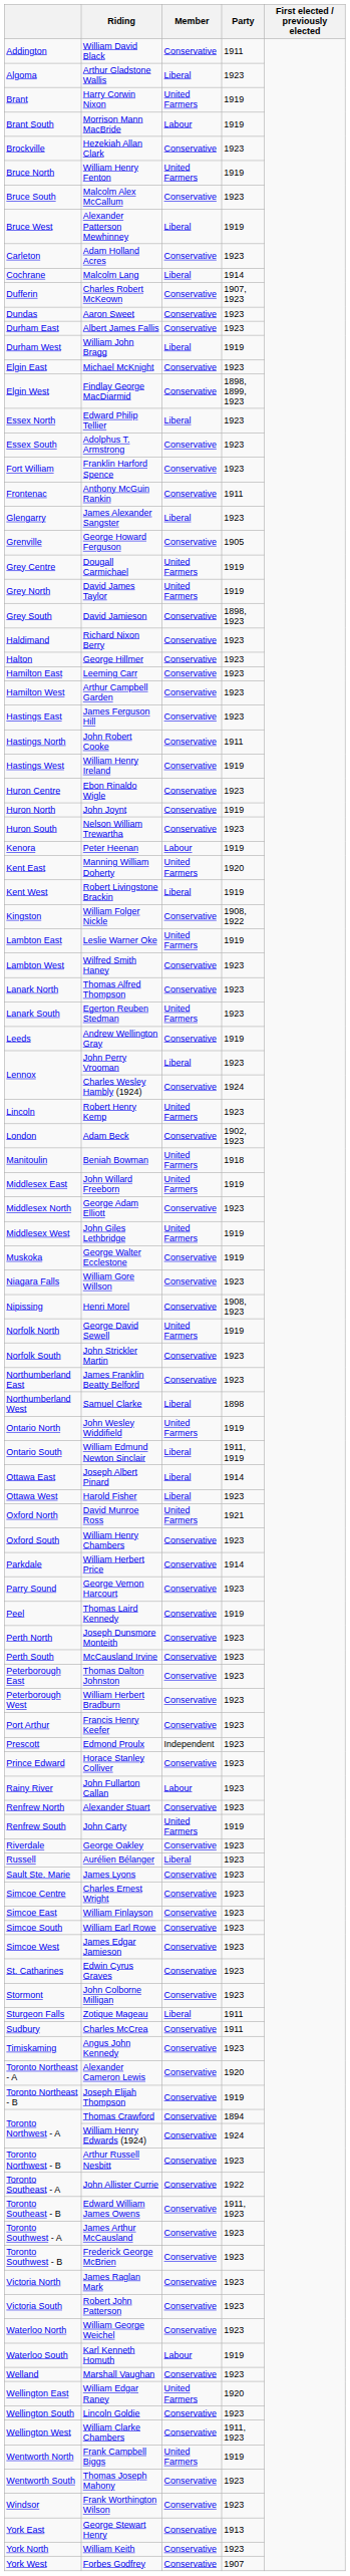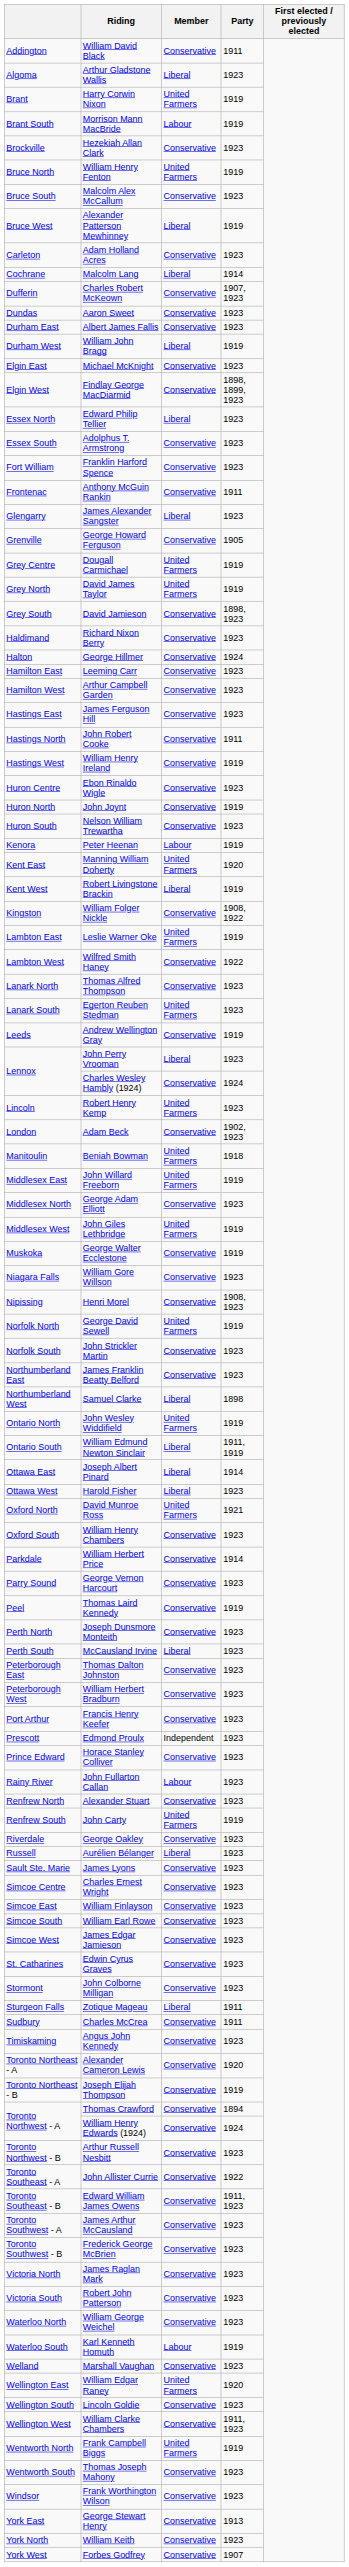 <table class="wikitable sortable">
 <tr>
 <th></th>
 <th>Riding</th>
 <th>Member</th>
 <th>Party</th>
 <th>First elected / previously elected</th>
 </tr>
 <tr>
 <td><a href='#'>Addington</a></td>
 <td><a href='#'>William David Black</a></td>
 <td><a href='#'>Conservative</a></td>
 <td>1911</td>
 </tr>
 <tr>
 <td><a href='#'>Algoma</a></td>
 <td><a href='#'>Arthur Gladstone Wallis</a></td>
 <td><a href='#'>Liberal</a></td>
 <td>1923</td>
 </tr>
 <tr>
 <td><a href='#'>Brant</a></td>
 <td><a href='#'>Harry Corwin Nixon</a></td>
 <td><a href='#'>United Farmers</a></td>
 <td>1919</td>
 </tr>
 <tr>
 <td><a href='#'>Brant South</a></td>
 <td><a href='#'>Morrison Mann MacBride</a></td>
 <td><a href='#'>Labour</a></td>
 <td>1919</td>
 </tr>
 <tr>
 <td><a href='#'>Brockville</a></td>
 <td><a href='#'>Hezekiah Allan Clark</a></td>
 <td><a href='#'>Conservative</a></td>
 <td>1923</td>
 </tr>
 <tr>
 <td><a href='#'>Bruce North</a></td>
 <td><a href='#'>William Henry Fenton</a></td>
 <td><a href='#'>United Farmers</a></td>
 <td>1919</td>
 </tr>
 <tr>
 <td><a href='#'>Bruce South</a></td>
 <td><a href='#'>Malcolm Alex McCallum</a></td>
 <td><a href='#'>Conservative</a></td>
 <td>1923</td>
 </tr>
 <tr>
 <td><a href='#'>Bruce West</a></td>
 <td><a href='#'>Alexander Patterson Mewhinney</a></td>
 <td><a href='#'>Liberal</a></td>
 <td>1919</td>
 </tr>
 <tr>
 <td><a href='#'>Carleton</a></td>
 <td><a href='#'>Adam Holland Acres</a></td>
 <td><a href='#'>Conservative</a></td>
 <td>1923</td>
 </tr>
 <tr>
 <td><a href='#'>Cochrane</a></td>
 <td><a href='#'>Malcolm Lang</a></td>
 <td><a href='#'>Liberal</a></td>
 <td>1914</td>
 </tr>
 <tr>
 <td><a href='#'>Dufferin</a></td>
 <td><a href='#'>Charles Robert McKeown</a></td>
 <td><a href='#'>Conservative</a></td>
 <td>1907, 1923</td>
 </tr>
 <tr>
 <td><a href='#'>Dundas</a></td>
 <td><a href='#'>Aaron Sweet</a></td>
 <td><a href='#'>Conservative</a></td>
 <td>1923</td>
 </tr>
 <tr>
 <td><a href='#'>Durham East</a></td>
 <td><a href='#'>Albert James Fallis</a></td>
 <td><a href='#'>Conservative</a></td>
 <td>1923</td>
 </tr>
 <tr>
 <td><a href='#'>Durham West</a></td>
 <td><a href='#'>William John Bragg</a></td>
 <td><a href='#'>Liberal</a></td>
 <td>1919</td>
 </tr>
 <tr>
 <td><a href='#'>Elgin East</a></td>
 <td><a href='#'>Michael McKnight</a></td>
 <td><a href='#'>Conservative</a></td>
 <td>1923</td>
 </tr>
 <tr>
 <td><a href='#'>Elgin West</a></td>
 <td><a href='#'>Findlay George MacDiarmid</a></td>
 <td><a href='#'>Conservative</a></td>
 <td>1898, 1899, 1923</td>
 </tr>
 <tr>
 <td><a href='#'>Essex North</a></td>
 <td><a href='#'>Edward Philip Tellier</a></td>
 <td><a href='#'>Liberal</a></td>
 <td>1923</td>
 </tr>
 <tr>
 <td><a href='#'>Essex South</a></td>
 <td><a href='#'>Adolphus T. Armstrong</a></td>
 <td><a href='#'>Conservative</a></td>
 <td>1923</td>
 </tr>
 <tr>
 <td><a href='#'>Fort William</a></td>
 <td><a href='#'>Franklin Harford Spence</a></td>
 <td><a href='#'>Conservative</a></td>
 <td>1923</td>
 </tr>
 <tr>
 <td><a href='#'>Frontenac</a></td>
 <td><a href='#'>Anthony McGuin Rankin</a></td>
 <td><a href='#'>Conservative</a></td>
 <td>1911</td>
 </tr>
 <tr>
 <td><a href='#'>Glengarry</a></td>
 <td><a href='#'>James Alexander Sangster</a></td>
 <td><a href='#'>Liberal</a></td>
 <td>1923</td>
 </tr>
 <tr>
 <td><a href='#'>Grenville</a></td>
 <td><a href='#'>George Howard Ferguson</a></td>
 <td><a href='#'>Conservative</a></td>
 <td>1905</td>
 </tr>
 <tr>
 <td><a href='#'>Grey Centre</a></td>
 <td><a href='#'>Dougall Carmichael</a></td>
 <td><a href='#'>United Farmers</a></td>
 <td>1919</td>
 </tr>
 <tr>
 <td><a href='#'>Grey North</a></td>
 <td><a href='#'>David James Taylor</a></td>
 <td><a href='#'>United Farmers</a></td>
 <td>1919</td>
 </tr>
 <tr>
 <td><a href='#'>Grey South</a></td>
 <td><a href='#'>David Jamieson</a></td>
 <td><a href='#'>Conservative</a></td>
 <td>1898, 1923</td>
 </tr>
 <tr>
 <td><a href='#'>Haldimand</a></td>
 <td><a href='#'>Richard Nixon Berry</a></td>
 <td><a href='#'>Conservative</a></td>
 <td>1923</td>
 </tr>
 <tr>
 <td><a href='#'>Halton</a></td>
 <td><a href='#'>George Hillmer</a></td>
 <td><a href='#'>Conservative</a></td>
-<td>1923</td>
+<td>1924</td>
 </tr>
 <tr>
 <td><a href='#'>Hamilton East</a></td>
 <td><a href='#'>Leeming Carr</a></td>
 <td><a href='#'>Conservative</a></td>
 <td>1923</td>
 </tr>
 <tr>
 <td><a href='#'>Hamilton West</a></td>
 <td><a href='#'>Arthur Campbell Garden</a></td>
 <td><a href='#'>Conservative</a></td>
 <td>1923</td>
 </tr>
 <tr>
 <td><a href='#'>Hastings East</a></td>
 <td><a href='#'>James Ferguson Hill</a></td>
 <td><a href='#'>Conservative</a></td>
 <td>1923</td>
 </tr>
 <tr>
 <td><a href='#'>Hastings North</a></td>
 <td><a href='#'>John Robert Cooke</a></td>
 <td><a href='#'>Conservative</a></td>
 <td>1911</td>
 </tr>
 <tr>
 <td><a href='#'>Hastings West</a></td>
 <td><a href='#'>William Henry Ireland</a></td>
 <td><a href='#'>Conservative</a></td>
 <td>1919</td>
 </tr>
 <tr>
 <td><a href='#'>Huron Centre</a></td>
 <td><a href='#'>Ebon Rinaldo Wigle</a></td>
 <td><a href='#'>Conservative</a></td>
 <td>1923</td>
 </tr>
 <tr>
 <td><a href='#'>Huron North</a></td>
 <td><a href='#'>John Joynt</a></td>
 <td><a href='#'>Conservative</a></td>
 <td>1919</td>
 </tr>
 <tr>
 <td><a href='#'>Huron South</a></td>
 <td><a href='#'>Nelson William Trewartha</a></td>
 <td><a href='#'>Conservative</a></td>
 <td>1923</td>
 </tr>
 <tr>
 <td><a href='#'>Kenora</a></td>
 <td><a href='#'>Peter Heenan</a></td>
 <td><a href='#'>Labour</a></td>
 <td>1919</td>
 </tr>
 <tr>
 <td><a href='#'>Kent East</a></td>
 <td><a href='#'>Manning William Doherty</a></td>
 <td><a href='#'>United Farmers</a></td>
 <td>1920</td>
 </tr>
 <tr>
 <td><a href='#'>Kent West</a></td>
 <td><a href='#'>Robert Livingstone Brackin</a></td>
 <td><a href='#'>Liberal</a></td>
 <td>1919</td>
 </tr>
 <tr>
 <td><a href='#'>Kingston</a></td>
 <td><a href='#'>William Folger Nickle</a></td>
 <td><a href='#'>Conservative</a></td>
 <td>1908, 1922</td>
 </tr>
 <tr>
 <td><a href='#'>Lambton East</a></td>
 <td><a href='#'>Leslie Warner Oke</a></td>
 <td><a href='#'>United Farmers</a></td>
 <td>1919</td>
 </tr>
 <tr>
 <td><a href='#'>Lambton West</a></td>
 <td><a href='#'>Wilfred Smith Haney</a></td>
 <td><a href='#'>Conservative</a></td>
-<td>1923</td>
+<td>1922</td>
 </tr>
 <tr>
 <td><a href='#'>Lanark North</a></td>
 <td><a href='#'>Thomas Alfred Thompson</a></td>
 <td><a href='#'>Conservative</a></td>
 <td>1923</td>
 </tr>
 <tr>
 <td><a href='#'>Lanark South</a></td>
 <td><a href='#'>Egerton Reuben Stedman</a></td>
 <td><a href='#'>United Farmers</a></td>
 <td>1923</td>
 </tr>
 <tr>
 <td><a href='#'>Leeds</a></td>
 <td><a href='#'>Andrew Wellington Gray</a></td>
 <td><a href='#'>Conservative</a></td>
 <td>1919</td>
 </tr>
 <tr>
 <td rowspan="2"><a href='#'>Lennox</a></td>
 <td><a href='#'>John Perry Vrooman</a></td>
 <td><a href='#'>Liberal</a></td>
 <td>1923</td>
 </tr>
 <tr>
 <td><a href='#'>Charles Wesley Hambly</a> (1924)</td>
 <td><a href='#'>Conservative</a></td>
 <td>1924</td>
 </tr>
 <tr>
 <td><a href='#'>Lincoln</a></td>
 <td><a href='#'>Robert Henry Kemp</a></td>
 <td><a href='#'>United Farmers</a></td>
 <td>1923</td>
 </tr>
 <tr>
 <td><a href='#'>London</a></td>
 <td><a href='#'>Adam Beck</a></td>
 <td><a href='#'>Conservative</a></td>
 <td>1902, 1923</td>
 </tr>
 <tr>
 <td><a href='#'>Manitoulin</a></td>
 <td><a href='#'>Beniah Bowman</a></td>
 <td><a href='#'>United Farmers</a></td>
 <td>1918</td>
 </tr>
 <tr>
 <td><a href='#'>Middlesex East</a></td>
 <td><a href='#'>John Willard Freeborn</a></td>
 <td><a href='#'>United Farmers</a></td>
 <td>1919</td>
 </tr>
 <tr>
 <td><a href='#'>Middlesex North</a></td>
 <td><a href='#'>George Adam Elliott</a></td>
 <td><a href='#'>Conservative</a></td>
 <td>1923</td>
 </tr>
 <tr>
 <td><a href='#'>Middlesex West</a></td>
 <td><a href='#'>John Giles Lethbridge</a></td>
 <td><a href='#'>United Farmers</a></td>
 <td>1919</td>
 </tr>
 <tr>
 <td><a href='#'>Muskoka</a></td>
 <td><a href='#'>George Walter Ecclestone</a></td>
 <td><a href='#'>Conservative</a></td>
 <td>1919</td>
 </tr>
 <tr>
 <td><a href='#'>Niagara Falls</a></td>
 <td><a href='#'>William Gore Willson</a></td>
 <td><a href='#'>Conservative</a></td>
 <td>1923</td>
 </tr>
 <tr>
 <td><a href='#'>Nipissing</a></td>
 <td><a href='#'>Henri Morel</a></td>
 <td><a href='#'>Conservative</a></td>
 <td>1908, 1923</td>
 </tr>
 <tr>
 <td><a href='#'>Norfolk North</a></td>
 <td><a href='#'>George David Sewell</a></td>
 <td><a href='#'>United Farmers</a></td>
 <td>1919</td>
 </tr>
 <tr>
 <td><a href='#'>Norfolk South</a></td>
 <td><a href='#'>John Strickler Martin</a></td>
 <td><a href='#'>Conservative</a></td>
 <td>1923</td>
 </tr>
 <tr>
 <td><a href='#'>Northumberland East</a></td>
 <td><a href='#'>James Franklin Beatty Belford</a></td>
 <td><a href='#'>Conservative</a></td>
 <td>1923</td>
 </tr>
 <tr>
 <td><a href='#'>Northumberland West</a></td>
 <td><a href='#'>Samuel Clarke</a></td>
 <td><a href='#'>Liberal</a></td>
 <td>1898</td>
 </tr>
 <tr>
 <td><a href='#'>Ontario North</a></td>
 <td><a href='#'>John Wesley Widdifield</a></td>
 <td><a href='#'>United Farmers</a></td>
 <td>1919</td>
 </tr>
 <tr>
 <td><a href='#'>Ontario South</a></td>
 <td><a href='#'>William Edmund Newton Sinclair</a></td>
 <td><a href='#'>Liberal</a></td>
 <td>1911, 1919</td>
 </tr>
 <tr>
 <td><a href='#'>Ottawa East</a></td>
 <td><a href='#'>Joseph Albert Pinard</a></td>
 <td><a href='#'>Liberal</a></td>
 <td>1914</td>
 </tr>
 <tr>
 <td><a href='#'>Ottawa West</a></td>
 <td><a href='#'>Harold Fisher</a></td>
 <td><a href='#'>Liberal</a></td>
 <td>1923</td>
 </tr>
 <tr>
 <td><a href='#'>Oxford North</a></td>
 <td><a href='#'>David Munroe Ross</a></td>
 <td><a href='#'>United Farmers</a></td>
 <td>1921</td>
 </tr>
 <tr>
 <td><a href='#'>Oxford South</a></td>
 <td><a href='#'>William Henry Chambers</a></td>
 <td><a href='#'>Conservative</a></td>
 <td>1923</td>
 </tr>
 <tr>
 <td><a href='#'>Parkdale</a></td>
 <td><a href='#'>William Herbert Price</a></td>
 <td><a href='#'>Conservative</a></td>
 <td>1914</td>
 </tr>
 <tr>
 <td><a href='#'>Parry Sound</a></td>
 <td><a href='#'>George Vernon Harcourt</a></td>
 <td><a href='#'>Conservative</a></td>
 <td>1923</td>
 </tr>
 <tr>
 <td><a href='#'>Peel</a></td>
 <td><a href='#'>Thomas Laird Kennedy</a></td>
 <td><a href='#'>Conservative</a></td>
 <td>1919</td>
 </tr>
 <tr>
 <td><a href='#'>Perth North</a></td>
 <td><a href='#'>Joseph Dunsmore Monteith</a></td>
 <td><a href='#'>Conservative</a></td>
 <td>1923</td>
 </tr>
 <tr>
 <td><a href='#'>Perth South</a></td>
 <td><a href='#'>McCausland Irvine</a></td>
-<td><a href='#'>Conservative</a></td>
+<td><a href='#'>Liberal</a></td>
 <td>1923</td>
 </tr>
 <tr>
 <td><a href='#'>Peterborough East</a></td>
 <td><a href='#'>Thomas Dalton Johnston</a></td>
 <td><a href='#'>Conservative</a></td>
 <td>1923</td>
 </tr>
 <tr>
 <td><a href='#'>Peterborough West</a></td>
 <td><a href='#'>William Herbert Bradburn</a></td>
 <td><a href='#'>Conservative</a></td>
 <td>1923</td>
 </tr>
 <tr>
 <td><a href='#'>Port Arthur</a></td>
 <td><a href='#'>Francis Henry Keefer</a></td>
 <td><a href='#'>Conservative</a></td>
 <td>1923</td>
 </tr>
 <tr>
 <td><a href='#'>Prescott</a></td>
 <td><a href='#'>Edmond Proulx</a></td>
 <td>Independent</td>
 <td>1923</td>
 </tr>
 <tr>
 <td><a href='#'>Prince Edward</a></td>
 <td><a href='#'>Horace Stanley Colliver</a></td>
 <td><a href='#'>Conservative</a></td>
 <td>1923</td>
 </tr>
 <tr>
 <td><a href='#'>Rainy River</a></td>
 <td><a href='#'>John Fullarton Callan</a></td>
 <td><a href='#'>Labour</a></td>
 <td>1923</td>
 </tr>
 <tr>
 <td><a href='#'>Renfrew North</a></td>
 <td><a href='#'>Alexander Stuart</a></td>
 <td><a href='#'>Conservative</a></td>
 <td>1923</td>
 </tr>
 <tr>
 <td><a href='#'>Renfrew South</a></td>
 <td><a href='#'>John Carty</a></td>
 <td><a href='#'>United Farmers</a></td>
 <td>1919</td>
 </tr>
 <tr>
 <td><a href='#'>Riverdale</a></td>
 <td><a href='#'>George Oakley</a></td>
 <td><a href='#'>Conservative</a></td>
 <td>1923</td>
 </tr>
 <tr>
 <td><a href='#'>Russell</a></td>
 <td><a href='#'>Aurélien Bélanger</a></td>
 <td><a href='#'>Liberal</a></td>
 <td>1923</td>
 </tr>
 <tr>
 <td><a href='#'>Sault Ste. Marie</a></td>
 <td><a href='#'>James Lyons</a></td>
 <td><a href='#'>Conservative</a></td>
 <td>1923</td>
 </tr>
 <tr>
 <td><a href='#'>Simcoe Centre</a></td>
 <td><a href='#'>Charles Ernest Wright</a></td>
 <td><a href='#'>Conservative</a></td>
 <td>1923</td>
 </tr>
 <tr>
 <td><a href='#'>Simcoe East</a></td>
 <td><a href='#'>William Finlayson</a></td>
 <td><a href='#'>Conservative</a></td>
 <td>1923</td>
 </tr>
 <tr>
 <td><a href='#'>Simcoe South</a></td>
 <td><a href='#'>William Earl Rowe</a></td>
 <td><a href='#'>Conservative</a></td>
 <td>1923</td>
 </tr>
 <tr>
 <td><a href='#'>Simcoe West</a></td>
 <td><a href='#'>James Edgar Jamieson</a></td>
 <td><a href='#'>Conservative</a></td>
 <td>1923</td>
 </tr>
 <tr>
 <td><a href='#'>St. Catharines</a></td>
 <td><a href='#'>Edwin Cyrus Graves</a></td>
 <td><a href='#'>Conservative</a></td>
 <td>1923</td>
 </tr>
 <tr>
 <td><a href='#'>Stormont</a></td>
 <td><a href='#'>John Colborne Milligan</a></td>
 <td><a href='#'>Conservative</a></td>
 <td>1923</td>
 </tr>
 <tr>
 <td><a href='#'>Sturgeon Falls</a></td>
 <td><a href='#'>Zotique Mageau</a></td>
 <td><a href='#'>Liberal</a></td>
 <td>1911</td>
 </tr>
 <tr>
 <td><a href='#'>Sudbury</a></td>
 <td><a href='#'>Charles McCrea</a></td>
 <td><a href='#'>Conservative</a></td>
 <td>1911</td>
 </tr>
 <tr>
 <td><a href='#'>Timiskaming</a></td>
 <td><a href='#'>Angus John Kennedy</a></td>
 <td><a href='#'>Conservative</a></td>
 <td>1923</td>
 </tr>
 <tr>
 <td><a href='#'>Toronto Northeast</a> - A</td>
 <td><a href='#'>Alexander Cameron Lewis</a></td>
 <td><a href='#'>Conservative</a></td>
 <td>1920</td>
 </tr>
 <tr>
 <td><a href='#'>Toronto Northeast</a> - B</td>
 <td><a href='#'>Joseph Elijah Thompson</a></td>
 <td><a href='#'>Conservative</a></td>
 <td>1919</td>
 </tr>
 <tr>
 <td rowspan="2"><a href='#'>Toronto Northwest</a> - A</td>
 <td><a href='#'>Thomas Crawford</a></td>
 <td><a href='#'>Conservative</a></td>
 <td>1894</td>
 </tr>
 <tr>
 <td><a href='#'>William Henry Edwards</a> (1924)</td>
 <td><a href='#'>Conservative</a></td>
 <td>1924</td>
 </tr>
 <tr>
 <td><a href='#'>Toronto Northwest</a> - B</td>
 <td><a href='#'>Arthur Russell Nesbitt</a></td>
 <td><a href='#'>Conservative</a></td>
 <td>1923</td>
 </tr>
 <tr>
 <td><a href='#'>Toronto Southeast</a> - A</td>
 <td><a href='#'>John Allister Currie</a></td>
 <td><a href='#'>Conservative</a></td>
 <td>1922</td>
 </tr>
 <tr>
 <td><a href='#'>Toronto Southeast</a> - B</td>
 <td><a href='#'>Edward William James Owens</a></td>
 <td><a href='#'>Conservative</a></td>
 <td>1911, 1923</td>
 </tr>
 <tr>
 <td><a href='#'>Toronto Southwest</a> - A</td>
 <td><a href='#'>James Arthur McCausland</a></td>
 <td><a href='#'>Conservative</a></td>
 <td>1923</td>
 </tr>
 <tr>
 <td><a href='#'>Toronto Southwest</a> - B</td>
 <td><a href='#'>Frederick George McBrien</a></td>
 <td><a href='#'>Conservative</a></td>
 <td>1923</td>
 </tr>
 <tr>
 <td><a href='#'>Victoria North</a></td>
 <td><a href='#'>James Raglan Mark</a></td>
 <td><a href='#'>Conservative</a></td>
 <td>1923</td>
 </tr>
 <tr>
 <td><a href='#'>Victoria South</a></td>
 <td><a href='#'>Robert John Patterson</a></td>
 <td><a href='#'>Conservative</a></td>
 <td>1923</td>
 </tr>
 <tr>
 <td><a href='#'>Waterloo North</a></td>
 <td><a href='#'>William George Weichel</a></td>
 <td><a href='#'>Conservative</a></td>
 <td>1923</td>
 </tr>
 <tr>
 <td><a href='#'>Waterloo South</a></td>
 <td><a href='#'>Karl Kenneth Homuth</a></td>
 <td><a href='#'>Labour</a></td>
 <td>1919</td>
 </tr>
 <tr>
 <td><a href='#'>Welland</a></td>
 <td><a href='#'>Marshall Vaughan</a></td>
 <td><a href='#'>Conservative</a></td>
 <td>1923</td>
 </tr>
 <tr>
 <td><a href='#'>Wellington East</a></td>
 <td><a href='#'>William Edgar Raney</a></td>
 <td><a href='#'>United Farmers</a></td>
 <td>1920</td>
 </tr>
 <tr>
 <td><a href='#'>Wellington South</a></td>
 <td><a href='#'>Lincoln Goldie</a></td>
 <td><a href='#'>Conservative</a></td>
 <td>1923</td>
 </tr>
 <tr>
 <td><a href='#'>Wellington West</a></td>
 <td><a href='#'>William Clarke Chambers</a></td>
 <td><a href='#'>Conservative</a></td>
 <td>1911, 1923</td>
 </tr>
 <tr>
 <td><a href='#'>Wentworth North</a></td>
 <td><a href='#'>Frank Campbell Biggs</a></td>
 <td><a href='#'>United Farmers</a></td>
 <td>1919</td>
 </tr>
 <tr>
 <td><a href='#'>Wentworth South</a></td>
 <td><a href='#'>Thomas Joseph Mahony</a></td>
 <td><a href='#'>Conservative</a></td>
 <td>1923</td>
 </tr>
 <tr>
 <td><a href='#'>Windsor</a></td>
 <td><a href='#'>Frank Worthington Wilson</a></td>
 <td><a href='#'>Conservative</a></td>
 <td>1923</td>
 </tr>
 <tr>
 <td><a href='#'>York East</a></td>
 <td><a href='#'>George Stewart Henry</a></td>
 <td><a href='#'>Conservative</a></td>
 <td>1913</td>
 </tr>
 <tr>
 <td><a href='#'>York North</a></td>
 <td><a href='#'>William Keith</a></td>
 <td><a href='#'>Conservative</a></td>
 <td>1923</td>
 </tr>
 <tr>
 <td><a href='#'>York West</a></td>
 <td><a href='#'>Forbes Godfrey</a></td>
 <td><a href='#'>Conservative</a></td>
 <td>1907</td>
 </tr>
 </table>
